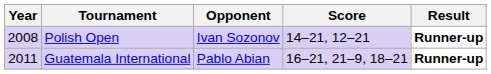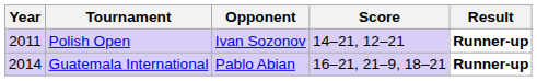 <table class="sortable wikitable" style="font-size: 90%;">
 <tr>
 <th>Year</th>
 <th>Tournament</th>
 <th>Opponent</th>
 <th>Score</th>
 <th>Result</th>
 </tr>
 <tr style="background:#D8CEF6">
-<td align="center">2008</td>
+<td align="center">2011</td>
 <td align="left"><a href='#'>Polish Open</a></td>
 <td align="left"> <a href='#'>Ivan Sozonov</a></td>
 <td align="left">14–21, 12–21</td>
 <td style="text-align:left; background:white"> <strong>Runner-up</strong></td>
 </tr>
 <tr style="background:#D8CEF6">
-<td align="center">2011</td>
+<td align="center">2014</td>
 <td align="left"><a href='#'>Guatemala International</a></td>
 <td align="left"> <a href='#'>Pablo Abian</a></td>
 <td align="left">16–21, 21–9, 18–21</td>
 <td style="text-align:left; background:white"> <strong>Runner-up</strong></td>
 </tr>
 </table>
